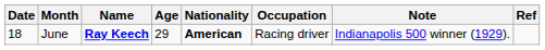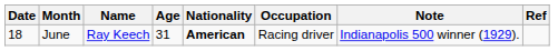 <table class="wikitable" style="font-size:85%;">
 <tr>
 <th>Date</th>
 <th>Month</th>
 <th>Name</th>
 <th>Age</th>
 <th>Nationality</th>
 <th>Occupation</th>
 <th>Note</th>
 <th>Ref</th>
 </tr>
 <tr>
 <td>18</td>
 <td>June</td>
-<td><strong><a href='#'>Ray Keech</a></strong></td>
-<td>29</td>
+<td><a href='#'>Ray Keech</a></td>
+<td>31</td>
 <td><strong>American</strong></td>
 <td>Racing driver</td>
 <td><a href='#'>Indianapolis 500</a> winner (<a href='#'>1929</a>).</td>
 <td></td>
 </tr>
 </table>
